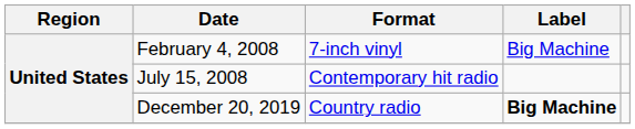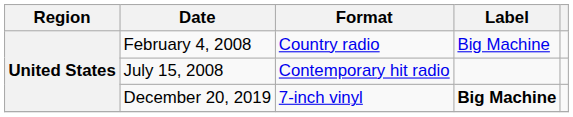 <table class="wikitable plainrowheaders">
 <tr>
 <th scope="col">Region</th>
 <th scope="col">Date</th>
 <th scope="col">Format</th>
 <th scope="col">Label</th>
 <th scope="col"></th>
 </tr>
 <tr>
 <th scope="row" rowspan="3">United States</th>
 <td>February 4, 2008</td>
-<td><a href='#'>7-inch vinyl</a></td>
+<td><a href='#'>Country radio</a></td>
 <td><a href='#'>Big Machine</a></td>
 <td align="center"></td>
 </tr>
 <tr>
 <td>July 15, 2008</td>
 <td><a href='#'>Contemporary hit radio</a></td>
 <td></td>
 <td style="text-align:center;"></td>
 </tr>
 <tr>
 <td>December 20, 2019</td>
-<td><a href='#'>Country radio</a></td>
+<td><a href='#'>7-inch vinyl</a></td>
 <td><strong>Big Machine</strong></td>
 <td align="center"></td>
 </tr>
 <tr>
 </tr>
 </table>
